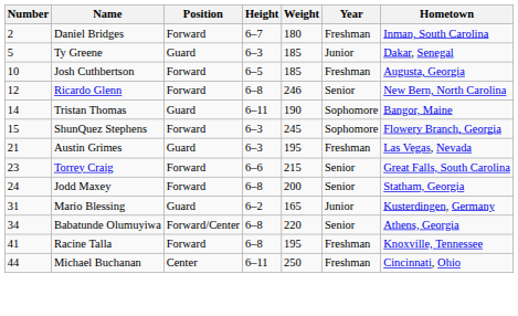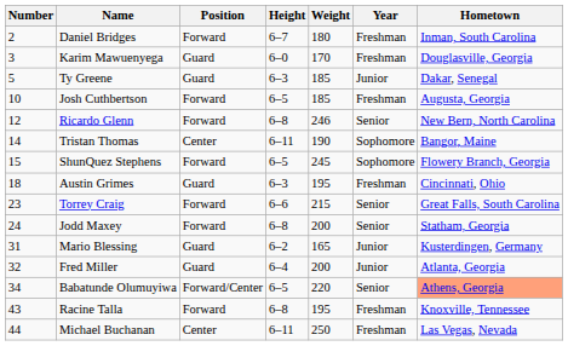 <table class="wikitable sortable" style="font-size: 95%;">
 <tr>
 <th>Number</th>
 <th>Name</th>
 <th>Position</th>
 <th>Height</th>
 <th>Weight</th>
 <th>Year</th>
 <th>Hometown</th>
 </tr>
 <tr>
 <td>2</td>
 <td>Daniel Bridges</td>
 <td>Forward</td>
 <td>6–7</td>
 <td>180</td>
 <td>Freshman</td>
 <td><a href='#'>Inman, South Carolina</a></td>
+</tr>
+<tr>
+<td>3</td>
+<td>Karim Mawuenyega</td>
+<td>Guard</td>
+<td>6–0</td>
+<td>170</td>
+<td>Freshman</td>
+<td><a href='#'>Douglasville, Georgia</a></td>
 </tr>
 <tr>
 <td>5</td>
 <td>Ty Greene</td>
 <td>Guard</td>
 <td>6–3</td>
 <td>185</td>
 <td>Junior</td>
 <td><a href='#'>Dakar</a>, <a href='#'>Senegal</a></td>
 </tr>
 <tr>
 <td>10</td>
 <td>Josh Cuthbertson</td>
 <td>Forward</td>
 <td>6–5</td>
 <td>185</td>
 <td>Freshman</td>
 <td><a href='#'>Augusta, Georgia</a></td>
 </tr>
 <tr>
 <td>12</td>
 <td><a href='#'>Ricardo Glenn</a></td>
 <td>Forward</td>
 <td>6–8</td>
 <td>246</td>
 <td>Senior</td>
 <td><a href='#'>New Bern, North Carolina</a></td>
 </tr>
 <tr>
 <td>14</td>
 <td>Tristan Thomas</td>
-<td>Guard</td>
+<td>Center</td>
 <td>6–11</td>
 <td>190</td>
 <td>Sophomore</td>
 <td><a href='#'>Bangor, Maine</a></td>
 </tr>
 <tr>
 <td>15</td>
 <td>ShunQuez Stephens</td>
 <td>Forward</td>
-<td>6–3</td>
+<td>6–5</td>
 <td>245</td>
 <td>Sophomore</td>
 <td><a href='#'>Flowery Branch, Georgia</a></td>
 </tr>
 <tr>
-<td>21</td>
+<td>18</td>
 <td>Austin Grimes</td>
 <td>Guard</td>
 <td>6–3</td>
 <td>195</td>
 <td>Freshman</td>
-<td><a href='#'>Las Vegas</a>, <a href='#'>Nevada</a></td>
+<td><a href='#'>Cincinnati</a>, <a href='#'>Ohio</a></td>
 </tr>
 <tr>
 <td>23</td>
 <td><a href='#'>Torrey Craig</a></td>
 <td>Forward</td>
 <td>6–6</td>
 <td>215</td>
 <td>Senior</td>
 <td><a href='#'>Great Falls, South Carolina</a></td>
 </tr>
 <tr>
 <td>24</td>
 <td>Jodd Maxey</td>
 <td>Forward</td>
 <td>6–8</td>
 <td>200</td>
 <td>Senior</td>
 <td><a href='#'>Statham, Georgia</a></td>
 </tr>
 <tr>
 <td>31</td>
 <td>Mario Blessing</td>
 <td>Guard</td>
 <td>6–2</td>
 <td>165</td>
 <td>Junior</td>
 <td><a href='#'>Kusterdingen</a>, <a href='#'>Germany</a></td>
 </tr>
 <tr>
+<td>32</td>
+<td>Fred Miller</td>
+<td>Guard</td>
+<td>6–4</td>
+<td>200</td>
+<td>Junior</td>
+<td><a href='#'>Atlanta, Georgia</a></td>
+</tr>
+<tr>
 <td>34</td>
 <td>Babatunde Olumuyiwa</td>
 <td>Forward/Center</td>
-<td>6–8</td>
+<td>6–5</td>
 <td>220</td>
 <td>Senior</td>
-<td><a href='#'>Athens, Georgia</a></td>
+<td style="background: lightsalmon;"><a href='#'>Athens, Georgia</a></td>
 </tr>
 <tr>
-<td>41</td>
+<td>43</td>
 <td>Racine Talla</td>
 <td>Forward</td>
 <td>6–8</td>
 <td>195</td>
 <td>Freshman</td>
 <td><a href='#'>Knoxville, Tennessee</a></td>
 </tr>
 <tr>
 <td>44</td>
 <td>Michael Buchanan</td>
 <td>Center</td>
 <td>6–11</td>
 <td>250</td>
 <td>Freshman</td>
-<td><a href='#'>Cincinnati</a>, <a href='#'>Ohio</a></td>
+<td><a href='#'>Las Vegas</a>, <a href='#'>Nevada</a></td>
 </tr>
 </table>
